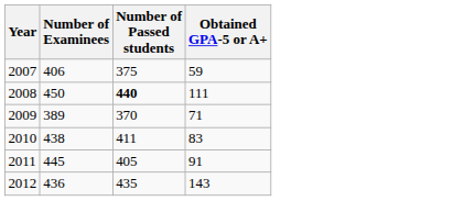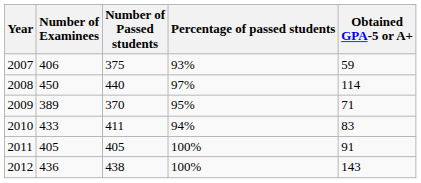 <table class="wikitable">
 <tr>
 <th>Year</th>
 <th>Number of<br>Examinees</th>
 <th>Number of<br>Passed<br>students</th>
+<th>Percentage of passed students</th>
 <th>Obtained<br><a href='#'>GPA</a>-5 or A+</th>
 </tr>
 <tr>
 <td>2007</td>
 <td>406</td>
 <td>375</td>
+<td>93%</td>
 <td>59</td>
 </tr>
 <tr>
 <td>2008</td>
 <td>450</td>
-<td><strong>440</strong></td>
-<td>111</td>
+<td>440</td>
+<td>97%</td>
+<td>114</td>
 </tr>
 <tr>
 <td>2009</td>
 <td>389</td>
 <td>370</td>
+<td>95%</td>
 <td>71</td>
 </tr>
 <tr>
 <td>2010</td>
-<td>438</td>
+<td>433</td>
 <td>411</td>
+<td>94%</td>
 <td>83</td>
 </tr>
 <tr>
 <td>2011</td>
-<td>445</td>
 <td>405</td>
+<td>405</td>
+<td>100%</td>
 <td>91</td>
 </tr>
 <tr>
 <td>2012</td>
 <td>436</td>
-<td>435</td>
+<td>438</td>
+<td>100%</td>
 <td>143</td>
 </tr>
 </table>
